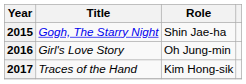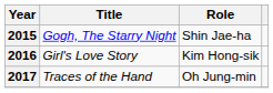 <table class="wikitable plainrowheaders">
 <tr>
 <th scope="col">Year</th>
 <th scope="col">Title</th>
 <th scope="col">Role</th>
 <th scope="col" class="unsortable"></th>
 </tr>
 <tr>
 <th scope="row">2015</th>
 <td><em><a href='#'>Gogh, The Starry Night</a></em></td>
 <td>Shin Jae-ha</td>
 <td></td>
 </tr>
 <tr>
 <th scope="row">2016</th>
 <td><em>Girl's Love Story</em></td>
-<td>Oh Jung-min</td>
+<td>Kim Hong-sik</td>
 <td></td>
 </tr>
 <tr>
 <th scope="row">2017</th>
 <td><em>Traces of the Hand</em></td>
-<td>Kim Hong-sik</td>
+<td>Oh Jung-min</td>
 <td></td>
 </tr>
 <tr>
 </tr>
 </table>
